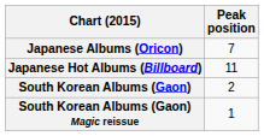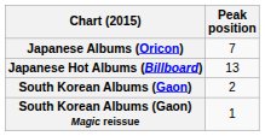 <table class="wikitable plainrowheaders sortable" style="text-align:center">
 <tr>
 <th scope="col">Chart (2015)</th>
 <th scope="col">Peak<br>position</th>
 </tr>
 <tr>
 <th scope="row">Japanese Albums (<a href='#'>Oricon</a>)</th>
 <td>7</td>
 </tr>
 <tr>
 <th scope="row">Japanese Hot Albums (<em><a href='#'>Billboard</a></em>)</th>
-<td>11</td>
+<td>13</td>
 </tr>
 <tr>
 <th scope="row">South Korean Albums (<a href='#'>Gaon</a>)</th>
 <td>2</td>
 </tr>
 <tr>
 <th scope="row">South Korean Albums (Gaon)<br><small><em>Magic</em> reissue</small></th>
 <td>1</td>
 </tr>
 </table>
